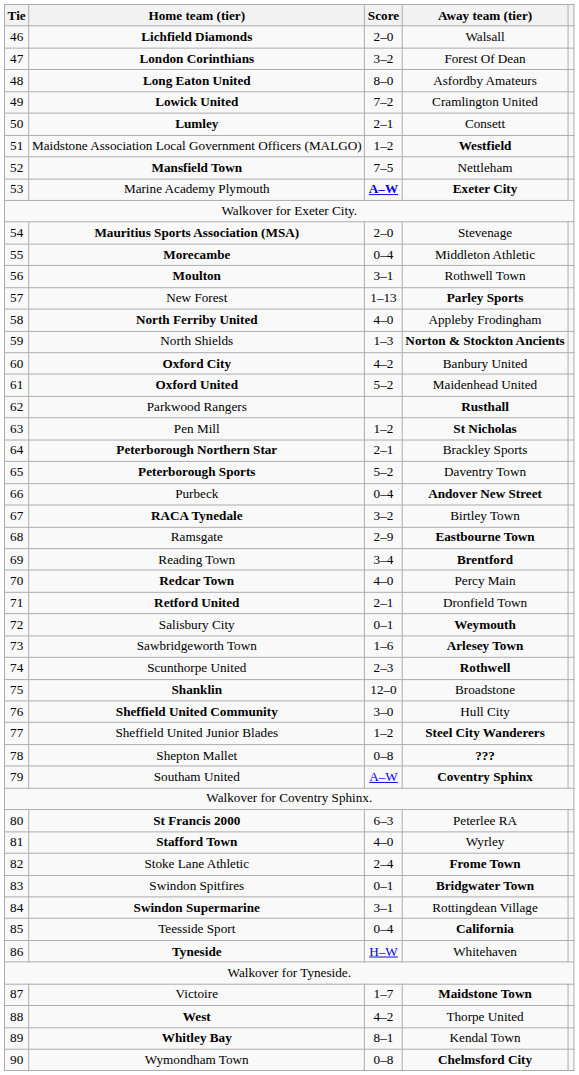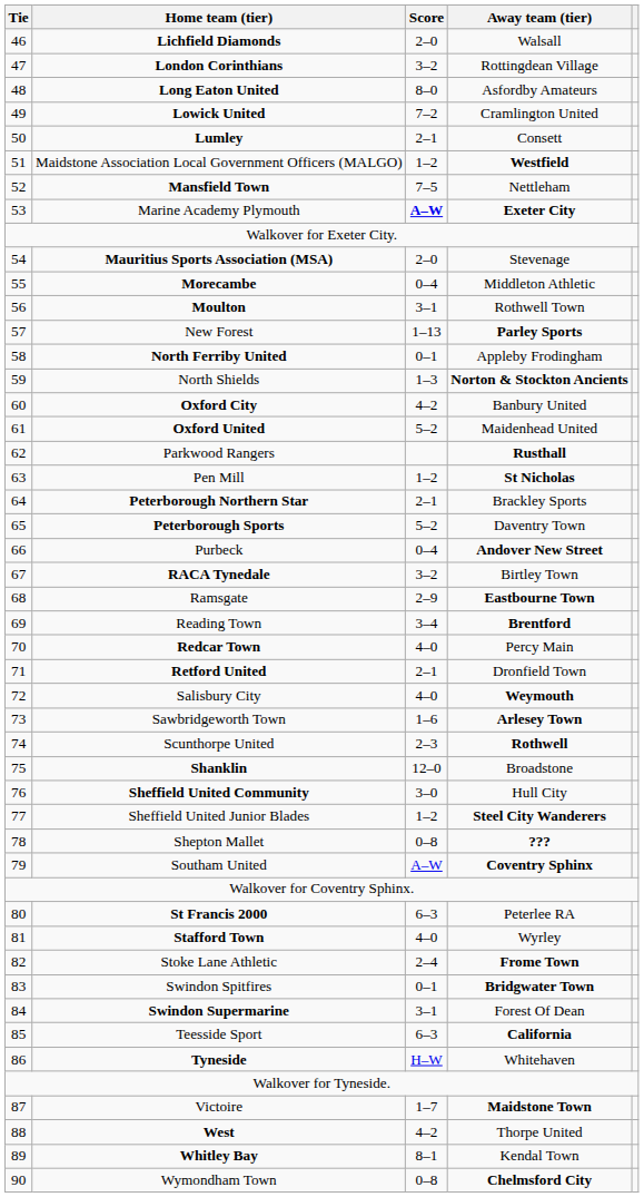 <table class="wikitable" style="text-align:center; font-size:85%">
 <tr>
 <th>Tie</th>
 <th>Home team (tier)</th>
 <th>Score</th>
 <th>Away team (tier)</th>
 <th></th>
 </tr>
 <tr>
 <td>46</td>
 <td><strong>Lichfield Diamonds</strong></td>
 <td align="center">2–0</td>
 <td>Walsall</td>
 <td></td>
 </tr>
 <tr>
 <td>47</td>
 <td><strong>London Corinthians</strong></td>
 <td>3–2 </td>
-<td>Forest Of Dean</td>
+<td>Rottingdean Village</td>
 <td></td>
 </tr>
 <tr>
 <td>48</td>
 <td><strong>Long Eaton United</strong></td>
 <td align="center">8–0</td>
 <td>Asfordby Amateurs</td>
 <td></td>
 </tr>
 <tr>
 <td>49</td>
 <td><strong>Lowick United</strong></td>
 <td>7–2</td>
 <td>Cramlington United</td>
 <td></td>
 </tr>
 <tr>
 <td>50</td>
 <td><strong>Lumley</strong></td>
 <td>2–1</td>
 <td>Consett</td>
 <td></td>
 </tr>
 <tr>
 <td>51</td>
 <td>Maidstone Association Local Government Officers (MALGO)</td>
 <td>1–2</td>
 <td><strong>Westfield</strong></td>
 <td></td>
 </tr>
 <tr>
 <td>52</td>
 <td><strong>Mansfield Town</strong></td>
 <td>7–5</td>
 <td>Nettleham</td>
 <td></td>
 </tr>
 <tr>
 <td>53</td>
 <td>Marine Academy Plymouth</td>
 <td align="center"><strong><a href='#'>A–W</a></strong></td>
 <td><strong>Exeter City</strong></td>
 <td></td>
 </tr>
 <tr>
 <td colspan="5" align="centre">Walkover for Exeter City.</td>
 </tr>
 <tr>
 <td>54</td>
 <td><strong>Mauritius Sports Association (MSA)</strong></td>
 <td align="center">2–0</td>
 <td>Stevenage</td>
 <td></td>
 </tr>
 <tr>
 <td>55</td>
 <td><strong>Morecambe</strong></td>
 <td align="center">0–4</td>
 <td>Middleton Athletic</td>
 <td></td>
 </tr>
 <tr>
 <td>56</td>
 <td><strong>Moulton</strong></td>
 <td>3–1 </td>
 <td>Rothwell Town</td>
 <td></td>
 </tr>
 <tr>
 <td>57</td>
 <td>New Forest</td>
 <td>1–13</td>
 <td><strong>Parley Sports</strong></td>
 <td></td>
 </tr>
 <tr>
 <td>58</td>
 <td><strong>North Ferriby United</strong></td>
-<td align="center">4–0</td>
+<td>0–1 </td>
 <td>Appleby Frodingham</td>
 <td></td>
 </tr>
 <tr>
 <td>59</td>
 <td>North Shields</td>
 <td>1–3</td>
 <td><strong>Norton & Stockton Ancients</strong></td>
 <td></td>
 </tr>
 <tr>
 <td>60</td>
 <td><strong>Oxford City</strong></td>
 <td>4–2</td>
 <td>Banbury United</td>
 <td></td>
 </tr>
 <tr>
 <td>61</td>
 <td><strong>Oxford United</strong></td>
 <td>5–2</td>
 <td>Maidenhead United</td>
 <td></td>
 </tr>
 <tr>
 <td>62</td>
 <td>Parkwood Rangers</td>
 <td></td>
 <td><strong>Rusthall</strong></td>
 <td></td>
 </tr>
 <tr>
 <td>63</td>
 <td>Pen Mill</td>
 <td>1–2</td>
 <td><strong>St Nicholas</strong></td>
 <td></td>
 </tr>
 <tr>
 <td>64</td>
 <td><strong>Peterborough Northern Star</strong></td>
 <td>2–1</td>
 <td>Brackley Sports</td>
 <td></td>
 </tr>
 <tr>
 <td>65</td>
 <td><strong>Peterborough Sports</strong></td>
 <td>5–2</td>
 <td>Daventry Town</td>
 <td></td>
 </tr>
 <tr>
 <td>66</td>
 <td>Purbeck</td>
 <td align="center">0–4</td>
 <td><strong>Andover New Street</strong></td>
 <td></td>
 </tr>
 <tr>
 <td>67</td>
 <td><strong>RACA Tynedale</strong></td>
 <td>3–2</td>
 <td>Birtley Town</td>
 <td></td>
 </tr>
 <tr>
 <td>68</td>
 <td>Ramsgate</td>
 <td>2–9</td>
 <td><strong>Eastbourne Town</strong></td>
 <td></td>
 </tr>
 <tr>
 <td>69</td>
 <td>Reading Town</td>
 <td>3–4 </td>
 <td><strong>Brentford</strong></td>
 <td></td>
 </tr>
 <tr>
 <td>70</td>
 <td><strong>Redcar Town</strong></td>
 <td align="center">4–0</td>
 <td>Percy Main</td>
 <td></td>
 </tr>
 <tr>
 <td>71</td>
 <td><strong>Retford United</strong></td>
 <td>2–1</td>
 <td>Dronfield Town</td>
 <td></td>
 </tr>
 <tr>
 <td>72</td>
 <td>Salisbury City</td>
-<td>0–1 </td>
+<td align="center">4–0</td>
 <td><strong>Weymouth</strong></td>
 <td></td>
 </tr>
 <tr>
 <td>73</td>
 <td>Sawbridgeworth Town</td>
 <td>1–6</td>
 <td><strong>Arlesey Town</strong></td>
 <td></td>
 </tr>
 <tr>
 <td>74</td>
 <td>Scunthorpe United</td>
 <td>2–3</td>
 <td><strong>Rothwell</strong></td>
 <td></td>
 </tr>
 <tr>
 <td>75</td>
 <td><strong>Shanklin</strong></td>
 <td align="center">12–0</td>
 <td>Broadstone</td>
 <td></td>
 </tr>
 <tr>
 <td>76</td>
 <td><strong>Sheffield United Community</strong></td>
 <td align="center">3–0</td>
 <td>Hull City</td>
 <td></td>
 </tr>
 <tr>
 <td>77</td>
 <td>Sheffield United Junior Blades</td>
 <td>1–2</td>
 <td><strong>Steel City Wanderers</strong></td>
 <td></td>
 </tr>
 <tr>
 <td>78</td>
 <td>Shepton Mallet</td>
 <td align="center">0–8</td>
 <td><strong>???</strong></td>
 <td></td>
 </tr>
 <tr>
 <td>79</td>
 <td>Southam United</td>
 <td align="center"><a href='#'>A–W</a></td>
 <td><strong>Coventry Sphinx</strong></td>
 <td></td>
 </tr>
 <tr>
 <td colspan="5" align="centre">Walkover for Coventry Sphinx.</td>
 </tr>
 <tr>
 <td>80</td>
 <td><strong>St Francis 2000</strong></td>
 <td>6–3</td>
 <td>Peterlee RA</td>
 <td></td>
 </tr>
 <tr>
 <td>81</td>
 <td><strong>Stafford Town</strong></td>
 <td align="center">4–0</td>
 <td>Wyrley</td>
 <td></td>
 </tr>
 <tr>
 <td>82</td>
 <td>Stoke Lane Athletic</td>
 <td>2–4</td>
 <td><strong>Frome Town</strong></td>
 <td></td>
 </tr>
 <tr>
 <td>83</td>
 <td>Swindon Spitfires</td>
 <td>0–1 </td>
 <td><strong>Bridgwater Town</strong></td>
 <td></td>
 </tr>
 <tr>
 <td>84</td>
 <td><strong>Swindon Supermarine</strong></td>
 <td>3–1</td>
-<td>Rottingdean Village</td>
+<td>Forest Of Dean</td>
 <td></td>
 </tr>
 <tr>
 <td>85</td>
 <td>Teesside Sport</td>
-<td align="center">0–4</td>
+<td>6–3</td>
 <td><strong>California</strong></td>
 <td></td>
 </tr>
 <tr>
 <td>86</td>
 <td><strong>Tyneside</strong></td>
 <td align="center"><a href='#'>H–W</a></td>
 <td>Whitehaven</td>
 <td></td>
 </tr>
 <tr>
 <td colspan="5" align="centre">Walkover for Tyneside.</td>
 </tr>
 <tr>
 <td>87</td>
 <td>Victoire</td>
 <td>1–7</td>
 <td><strong>Maidstone Town</strong></td>
 <td></td>
 </tr>
 <tr>
 <td>88</td>
 <td><strong>West</strong></td>
 <td>4–2</td>
 <td>Thorpe United</td>
 <td></td>
 </tr>
 <tr>
 <td>89</td>
 <td><strong>Whitley Bay</strong></td>
 <td>8–1</td>
 <td>Kendal Town</td>
 <td></td>
 </tr>
 <tr>
 <td>90</td>
 <td>Wymondham Town</td>
 <td align="center">0–8</td>
 <td><strong>Chelmsford City</strong></td>
 <td></td>
 </tr>
 </table>
